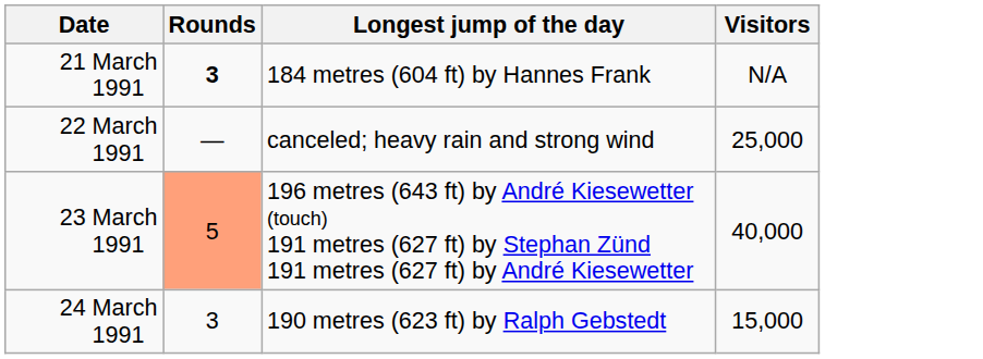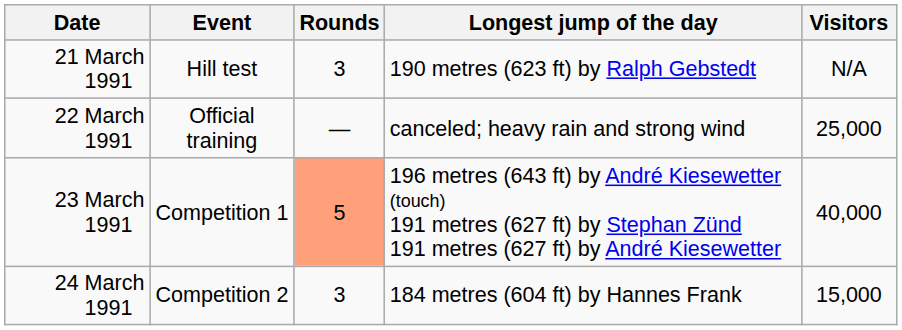 <table class=wikitable style="text-align:center; font-size:88%;">
 <tr>
 <th width=88px>Date</th>
+<th width=88px>Event</th>
 <th width=50px>Rounds</th>
 <th width=266px>Longest jump of the day</th>
 <th width=55px>Visitors</th>
 </tr>
 <tr>
 <td align=right>21 March 1991  </td>
-<td align=center><strong>3</strong></td>
-<td align=left>184 metres (604 ft) by Hannes Frank</td>
+<td align=center>Hill test</td>
+<td align=center>3</td>
+<td align=left>190 metres (623 ft) by <a href='#'>Ralph Gebstedt</a></td>
 <td align=center>N/A</td>
 </tr>
 <tr>
 <td align=right>22 March 1991  </td>
+<td align=center>Official training</td>
 <td align=center>—</td>
 <td align=left>canceled; heavy rain and strong wind</td>
 <td align=center>25,000</td>
 </tr>
 <tr>
 <td align=right>23 March 1991  </td>
+<td align=center>Competition 1</td>
 <td align=center style="background: lightsalmon;">5</td>
 <td align=left>196 metres (643 ft) by <a href='#'>André Kiesewetter</a> <small>(touch)</small><br>191 metres (627 ft) by <a href='#'>Stephan Zünd</a> <br>191 metres (627 ft) by <a href='#'>André Kiesewetter</a></td>
 <td align=center>40,000</td>
 </tr>
 <tr>
 <td align=right>24 March 1991  </td>
+<td align=center>Competition 2</td>
 <td align=center>3</td>
-<td align=left>190 metres (623 ft) by <a href='#'>Ralph Gebstedt</a></td>
+<td align=left>184 metres (604 ft) by Hannes Frank</td>
 <td align=center>15,000</td>
 </tr>
 </table>
